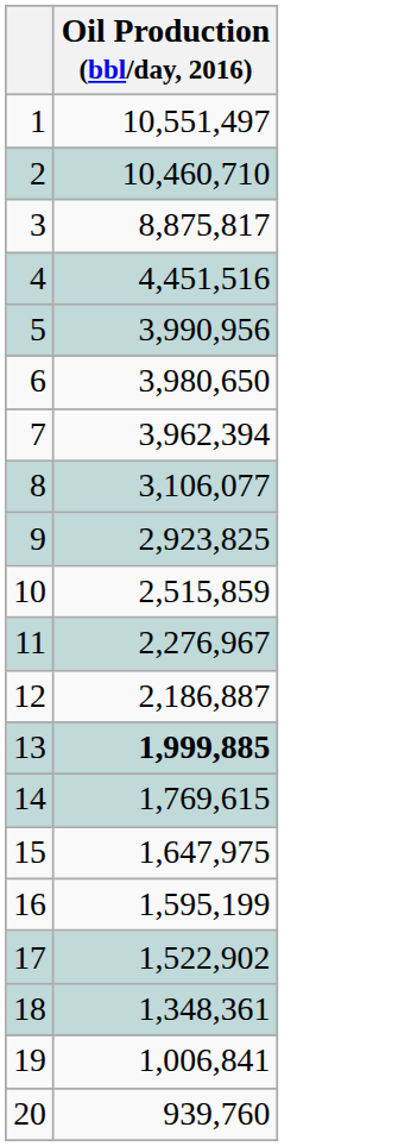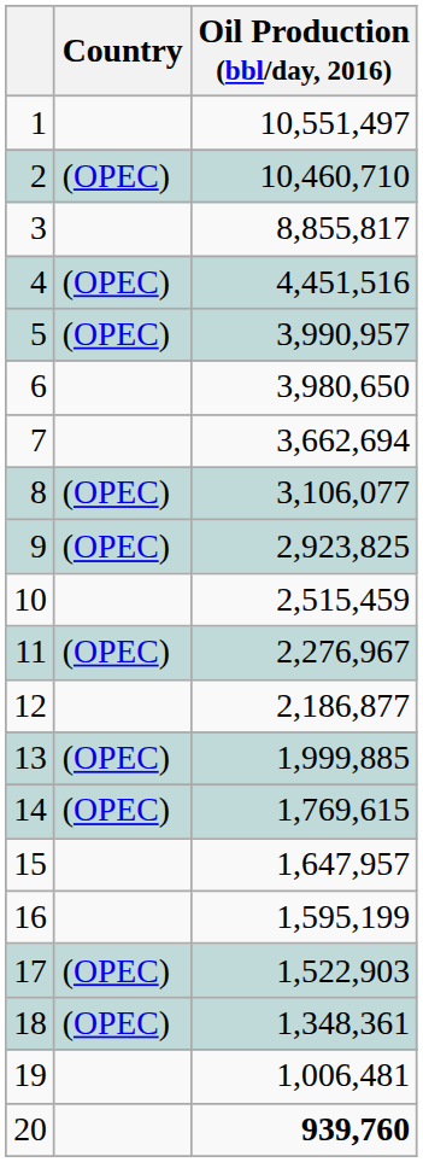 <table class="wikitable sortable" style="text-align:right">
 <tr>
 <th></th>
+<th>Country</th>
 <th>Oil Production<br><small>(<a href='#'>bbl</a>/day, 2016)</small></th>
 </tr>
 <tr>
 <td>1</td>
+<td style="text-align:left;"></td>
 <td>10,551,497</td>
 </tr>
 <tr style="background:#c0d9d9;">
 <td>2</td>
+<td style="text-align:left;"> (<a href='#'>OPEC</a>)</td>
 <td>10,460,710</td>
 </tr>
 <tr>
 <td>3</td>
-<td>8,875,817</td>
+<td style="text-align:left;"></td>
+<td>8,855,817</td>
 </tr>
 <tr style="background:#c0d9d9;">
 <td>4</td>
+<td style="text-align:left;"> (<a href='#'>OPEC</a>)</td>
 <td>4,451,516</td>
 </tr>
 <tr style="background:#c0d9d9;">
 <td>5</td>
-<td>3,990,956</td>
+<td style="text-align:left;"> (<a href='#'>OPEC</a>)</td>
+<td>3,990,957</td>
 </tr>
 <tr>
 <td>6</td>
+<td style="text-align:left;"></td>
 <td>3,980,650</td>
 </tr>
 <tr>
 <td>7</td>
-<td>3,962,394</td>
+<td style="text-align:left;"></td>
+<td>3,662,694</td>
 </tr>
 <tr style="background:#c0d9d9;">
 <td>8</td>
+<td style="text-align:left;"> (<a href='#'>OPEC</a>)</td>
 <td>3,106,077</td>
 </tr>
 <tr style="background:#c0d9d9;">
 <td>9</td>
+<td style="text-align:left;"> (<a href='#'>OPEC</a>)</td>
 <td>2,923,825</td>
 </tr>
 <tr>
 <td>10</td>
-<td>2,515,859</td>
+<td style="text-align:left;"></td>
+<td>2,515,459</td>
 </tr>
 <tr style="background:#c0d9d9;">
 <td>11</td>
+<td style="text-align:left;"> (<a href='#'>OPEC</a>)</td>
 <td>2,276,967</td>
 </tr>
 <tr>
 <td>12</td>
-<td>2,186,887</td>
+<td style="text-align:left;"></td>
+<td>2,186,877</td>
 </tr>
 <tr style="background:#c0d9d9;">
 <td>13</td>
-<td><strong>1,999,885</strong></td>
+<td style="text-align:left;"> (<a href='#'>OPEC</a>)</td>
+<td>1,999,885</td>
 </tr>
 <tr style="background:#c0d9d9;">
 <td>14</td>
+<td style="text-align:left;"> (<a href='#'>OPEC</a>)</td>
 <td>1,769,615</td>
 </tr>
 <tr>
 <td>15</td>
-<td>1,647,975</td>
+<td style="text-align:left;"></td>
+<td>1,647,957</td>
 </tr>
 <tr>
 <td>16</td>
+<td style="text-align:left;"></td>
 <td>1,595,199</td>
 </tr>
 <tr style="background:#c0d9d9;">
 <td>17</td>
-<td>1,522,902</td>
+<td style="text-align:left;"> (<a href='#'>OPEC</a>)</td>
+<td>1,522,903</td>
 </tr>
 <tr style="background:#c0d9d9;">
 <td>18</td>
+<td style="text-align:left;"> (<a href='#'>OPEC</a>)</td>
 <td>1,348,361</td>
 </tr>
 <tr>
 <td>19</td>
-<td>1,006,841</td>
+<td style="text-align:left;"></td>
+<td>1,006,481</td>
 </tr>
 <tr>
 <td>20</td>
-<td>939,760</td>
+<td style="text-align:left;"></td>
+<td><strong>939,760</strong></td>
 </tr>
 </table>
